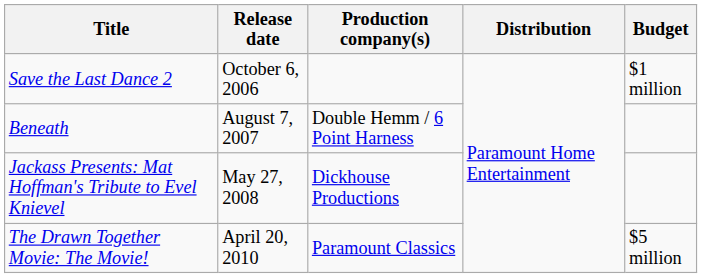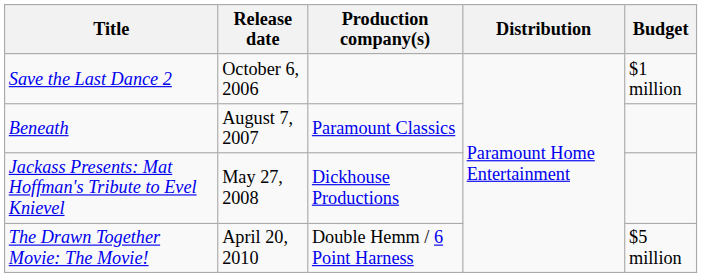 <table class="wikitable sortable">
 <tr>
 <th scope="col">Title</th>
 <th scope="col">Release date</th>
 <th scope="col">Production company(s)</th>
 <th scope="col">Distribution</th>
 <th scope="col">Budget</th>
 </tr>
 <tr>
 <td><em><a href='#'>Save the Last Dance 2</a></em></td>
 <td>October 6, 2006</td>
 <td></td>
 <td rowspan="4"><a href='#'>Paramount Home Entertainment</a></td>
 <td>$1 million</td>
 </tr>
 <tr>
 <td><em><a href='#'>Beneath</a></em></td>
 <td>August 7, 2007</td>
-<td>Double Hemm / <a href='#'>6 Point Harness</a></td>
+<td><a href='#'>Paramount Classics</a></td>
 <td></td>
 </tr>
 <tr>
 <td><em><a href='#'>Jackass Presents: Mat Hoffman's Tribute to Evel Knievel</a></em></td>
 <td>May 27, 2008</td>
 <td><a href='#'>Dickhouse Productions</a></td>
 <td></td>
 </tr>
 <tr>
 <td><em><a href='#'>The Drawn Together Movie: The Movie!</a></em></td>
 <td>April 20, 2010</td>
-<td><a href='#'>Paramount Classics</a></td>
+<td>Double Hemm / <a href='#'>6 Point Harness</a></td>
 <td>$5 million</td>
 </tr>
 </table>
